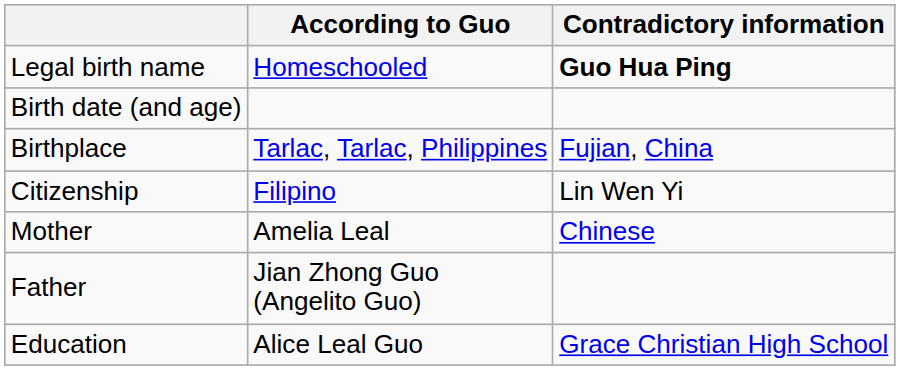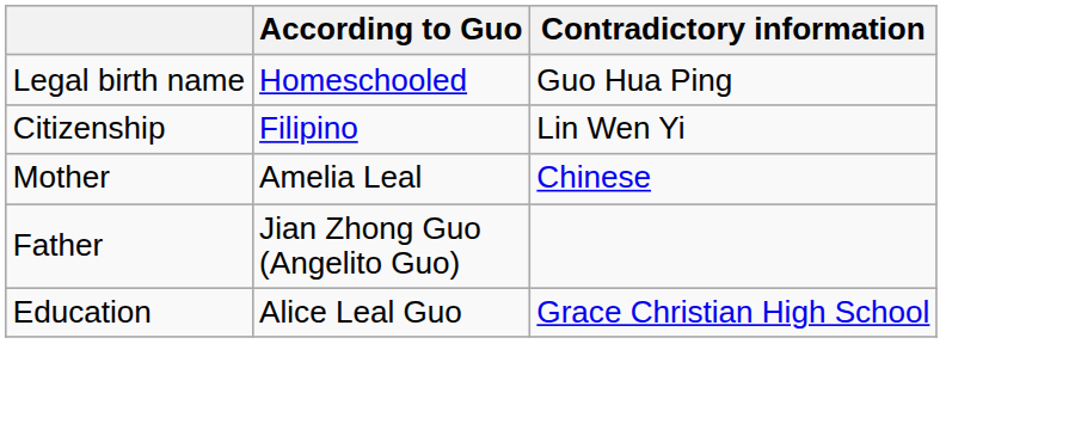 <table class="wikitable" style="text-align: left">
 <tr>
 <th></th>
 <th>According to Guo</th>
 <th>Contradictory information</th>
 </tr>
 <tr>
 <td>Legal birth name</td>
 <td><a href='#'>Homeschooled</a> </td>
-<td><strong>Guo Hua Ping<br></strong></td>
-</tr>
-<tr>
-<td>Birth date (and age)</td>
-<td><br></td>
-<td><br></td>
-</tr>
-<tr>
-<td>Birthplace</td>
-<td><a href='#'>Tarlac</a>, <a href='#'>Tarlac</a>, <a href='#'>Philippines</a> </td>
-<td><a href='#'>Fujian</a>, <a href='#'>China</a><br></td>
+<td>Guo Hua Ping<br></td>
 </tr>
 <tr>
 <td>Citizenship</td>
 <td><a href='#'>Filipino</a></td>
 <td>Lin Wen Yi<br></td>
 </tr>
 <tr>
 <td>Mother</td>
 <td>Amelia Leal</td>
 <td><a href='#'>Chinese</a><br></td>
 </tr>
 <tr>
 <td>Father</td>
 <td>Jian Zhong Guo<br>(Angelito Guo)</td>
 <td></td>
 </tr>
 <tr>
 <td>Education</td>
 <td>Alice Leal Guo</td>
 <td><a href='#'>Grace Christian High School</a> </td>
 </tr>
 </table>
